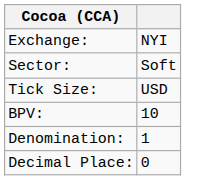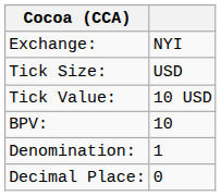 <table class="wikitable">
 <tr>
 <th>Cocoa (CCA)</th>
 <th></th>
 </tr>
 <tr>
 <td>Exchange:</td>
 <td>NYI</td>
 </tr>
 <tr>
-<td>Sector:</td>
-<td>Soft</td>
+<td>Tick Size:</td>
+<td>USD</td>
 </tr>
 <tr>
-<td>Tick Size:</td>
-<td>USD</td>
+<td>Tick Value:</td>
+<td>10 USD</td>
 </tr>
 <tr>
 <td>BPV:</td>
 <td>10</td>
 </tr>
 <tr>
 <td>Denomination:</td>
 <td>1</td>
 </tr>
 <tr>
 <td>Decimal Place:</td>
 <td>0</td>
 </tr>
 </table>
